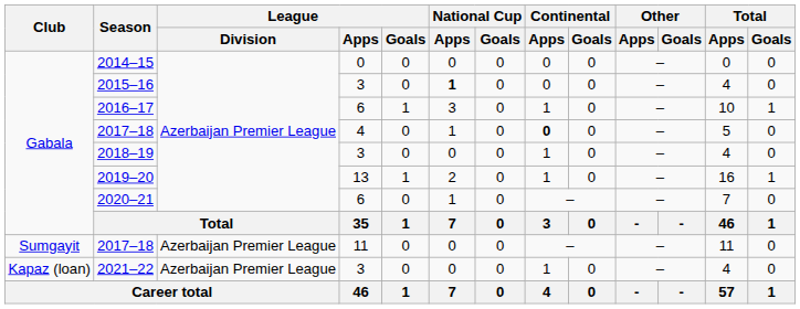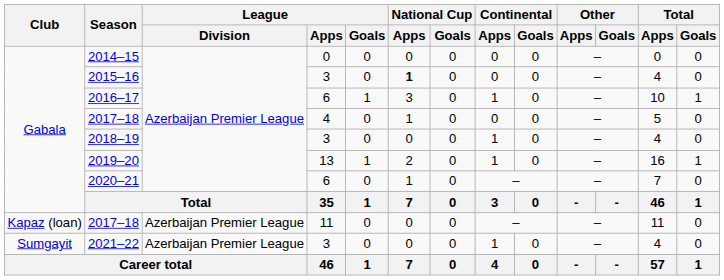 <table class="wikitable" style="text-align: center;">
 <tr>
 <th rowspan="2">Club</th>
 <th rowspan="2">Season</th>
 <th colspan="3">League</th>
 <th colspan="2">National Cup</th>
 <th colspan="2">Continental</th>
 <th colspan="2">Other</th>
 <th colspan="2">Total</th>
 </tr>
 <tr>
 <th>Division</th>
 <th>Apps</th>
 <th>Goals</th>
 <th>Apps</th>
 <th>Goals</th>
 <th>Apps</th>
 <th>Goals</th>
 <th>Apps</th>
 <th>Goals</th>
 <th>Apps</th>
 <th>Goals</th>
 </tr>
 <tr>
 <td rowspan="8" valign="center"><a href='#'>Gabala</a></td>
 <td><a href='#'>2014–15</a></td>
 <td rowspan="7" valign="center"><a href='#'>Azerbaijan Premier League</a></td>
 <td>0</td>
 <td>0</td>
 <td>0</td>
 <td>0</td>
 <td>0</td>
 <td>0</td>
 <td colspan="2">–</td>
 <td>0</td>
 <td>0</td>
 </tr>
 <tr>
 <td><a href='#'>2015–16</a></td>
 <td>3</td>
 <td>0</td>
 <td><strong>1</strong></td>
 <td>0</td>
 <td>0</td>
 <td>0</td>
 <td colspan="2">–</td>
 <td>4</td>
 <td>0</td>
 </tr>
 <tr>
 <td><a href='#'>2016–17</a></td>
 <td>6</td>
 <td>1</td>
 <td>3</td>
 <td>0</td>
 <td>1</td>
 <td>0</td>
 <td colspan="2">–</td>
 <td>10</td>
 <td>1</td>
 </tr>
 <tr>
 <td><a href='#'>2017–18</a></td>
 <td>4</td>
 <td>0</td>
 <td>1</td>
 <td>0</td>
-<td><strong>0</strong></td>
+<td>0</td>
 <td>0</td>
 <td colspan="2">–</td>
 <td>5</td>
 <td>0</td>
 </tr>
 <tr>
 <td><a href='#'>2018–19</a></td>
 <td>3</td>
 <td>0</td>
 <td>0</td>
 <td>0</td>
 <td>1</td>
 <td>0</td>
 <td colspan="2">–</td>
 <td>4</td>
 <td>0</td>
 </tr>
 <tr>
 <td><a href='#'>2019–20</a></td>
 <td>13</td>
 <td>1</td>
 <td>2</td>
 <td>0</td>
 <td>1</td>
 <td>0</td>
 <td colspan="2">–</td>
 <td>16</td>
 <td>1</td>
 </tr>
 <tr>
 <td><a href='#'>2020–21</a></td>
 <td>6</td>
 <td>0</td>
 <td>1</td>
 <td>0</td>
 <td colspan="2">–</td>
 <td colspan="2">–</td>
 <td>7</td>
 <td>0</td>
 </tr>
 <tr>
 <th colspan="2">Total</th>
 <th>35</th>
 <th>1</th>
 <th>7</th>
 <th>0</th>
 <th>3</th>
 <th>0</th>
 <th>-</th>
 <th>-</th>
 <th>46</th>
 <th>1</th>
 </tr>
 <tr>
-<td valign="center"><a href='#'>Sumgayit</a></td>
+<td valign="center"><a href='#'>Kapaz</a> (loan)</td>
 <td><a href='#'>2017–18</a></td>
 <td valign="center">Azerbaijan Premier League</td>
 <td>11</td>
 <td>0</td>
 <td>0</td>
 <td>0</td>
 <td colspan="2">–</td>
 <td colspan="2">–</td>
 <td>11</td>
 <td>0</td>
 </tr>
 <tr>
-<td valign="center"><a href='#'>Kapaz</a> (loan)</td>
+<td valign="center"><a href='#'>Sumgayit</a></td>
 <td><a href='#'>2021–22</a></td>
 <td valign="center">Azerbaijan Premier League</td>
 <td>3</td>
 <td>0</td>
 <td>0</td>
 <td>0</td>
 <td>1</td>
 <td>0</td>
 <td colspan="2">–</td>
 <td>4</td>
 <td>0</td>
 </tr>
 <tr>
 <th colspan="3">Career total</th>
 <th>46</th>
 <th>1</th>
 <th>7</th>
 <th>0</th>
 <th>4</th>
 <th>0</th>
 <th>-</th>
 <th>-</th>
 <th>57</th>
 <th>1</th>
 </tr>
 </table>
